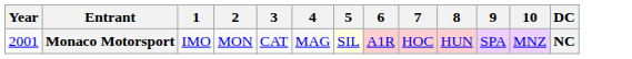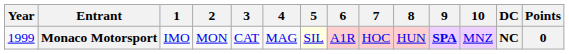 <table class="wikitable" style="text-align:center; font-size:85%">
 <tr>
 <th>Year</th>
 <th>Entrant</th>
 <th>1</th>
 <th>2</th>
 <th>3</th>
 <th>4</th>
 <th>5</th>
 <th>6</th>
 <th>7</th>
 <th>8</th>
 <th>9</th>
 <th>10</th>
 <th>DC</th>
+<th>Points</th>
 </tr>
 <tr>
-<td><a href='#'>2001</a></td>
+<td><a href='#'>1999</a></td>
 <th nowrap>Monaco Motorsport</th>
 <td><a href='#'>IMO</a></td>
 <td><a href='#'>MON</a></td>
 <td><a href='#'>CAT</a></td>
 <td><a href='#'>MAG</a></td>
 <td style="background: lightyellow;"><a href='#'>SIL</a></td>
 <td style="background:#FFCFCF;"><a href='#'>A1R</a><br></td>
 <td style="background:#FFCFCF;"><a href='#'>HOC</a><br></td>
 <td style="background:#FFCFCF;"><a href='#'>HUN</a><br></td>
-<td style="background:#EFCFFF;"><a href='#'>SPA</a><br></td>
+<td style="background:#EFCFFF;"><strong><a href='#'>SPA</a><br></strong></td>
 <td style="background:#EFCFFF;"><a href='#'>MNZ</a><br></td>
 <th>NC</th>
+<th>0</th>
 </tr>
 </table>
